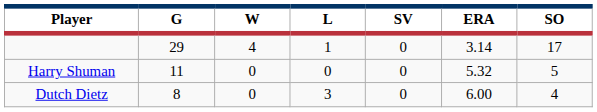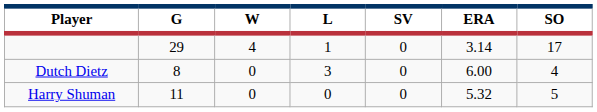 <table class="wikitable sortable">
 <tr>
 <th style="background:#FFFFFF; border-top:#023465 5px solid; border-bottom:#ba313c 5px solid;" width="16%">Player</th>
 <th style="background:#FFFFFF; border-top:#023465 5px solid; border-bottom:#ba313c 5px solid;" width="9%">G</th>
 <th style="background:#FFFFFF; border-top:#023465 5px solid; border-bottom:#ba313c 5px solid;" width="9%">W</th>
 <th style="background:#FFFFFF; border-top:#023465 5px solid; border-bottom:#ba313c 5px solid;" width="9%">L</th>
 <th style="background:#FFFFFF; border-top:#023465 5px solid; border-bottom:#ba313c 5px solid;" width="9%">SV</th>
 <th style="background:#FFFFFF; border-top:#023465 5px solid; border-bottom:#ba313c 5px solid;" width="9%">ERA</th>
 <th style="background:#FFFFFF; border-top:#023465 5px solid; border-bottom:#ba313c 5px solid;" width="9%">SO</th>
 </tr>
 <tr align="center">
 <td></td>
 <td>29</td>
 <td>4</td>
 <td>1</td>
 <td>0</td>
 <td>3.14</td>
 <td>17</td>
 </tr>
 <tr align="center">
+<td><a href='#'>Dutch Dietz</a></td>
+<td>8</td>
+<td>0</td>
+<td>3</td>
+<td>0</td>
+<td>6.00</td>
+<td>4</td>
+</tr>
+<tr align="center">
 <td><a href='#'>Harry Shuman</a></td>
 <td>11</td>
 <td>0</td>
 <td>0</td>
 <td>0</td>
 <td>5.32</td>
 <td>5</td>
 </tr>
-<tr align="center">
-<td><a href='#'>Dutch Dietz</a></td>
-<td>8</td>
-<td>0</td>
-<td>3</td>
-<td>0</td>
-<td>6.00</td>
-<td>4</td>
-</tr>
 </table>
